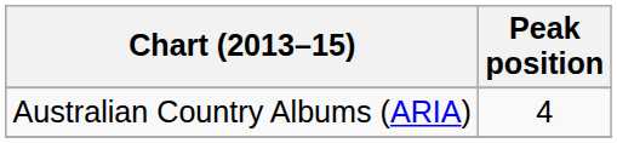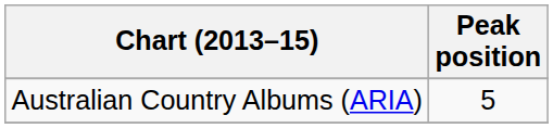 <table class="wikitable sortable">
 <tr>
 <th>Chart (2013–15)</th>
 <th>Peak<br>position</th>
 </tr>
 <tr>
 </tr>
 <tr>
 <td>Australian Country Albums (<a href='#'>ARIA</a>)</td>
-<td align=center>4</td>
+<td align=center>5</td>
 </tr>
 <tr>
 </tr>
 <tr>
 </tr>
 <tr>
 </tr>
 </table>
